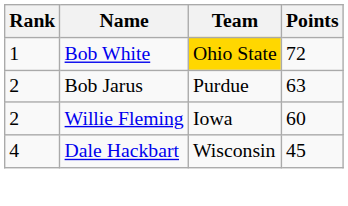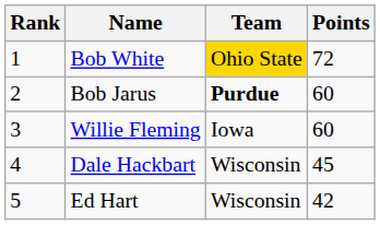 <table class="wikitable" style="font-size: 90%">
 <tr>
 <th>Rank</th>
 <th>Name</th>
 <th>Team</th>
 <th>Points</th>
 </tr>
 <tr>
 <td>1</td>
 <td><a href='#'>Bob White</a></td>
 <td style="background: gold;">Ohio State</td>
 <td>72</td>
 </tr>
 <tr>
 <td>2</td>
 <td>Bob Jarus</td>
-<td>Purdue</td>
-<td>63</td>
+<td><strong>Purdue</strong></td>
+<td>60</td>
 </tr>
 <tr>
-<td>2</td>
+<td>3</td>
 <td><a href='#'>Willie Fleming</a></td>
 <td>Iowa</td>
 <td>60</td>
 </tr>
 <tr>
 <td>4</td>
 <td><a href='#'>Dale Hackbart</a></td>
 <td>Wisconsin</td>
 <td>45</td>
 </tr>
+<tr>
+<td>5</td>
+<td>Ed Hart</td>
+<td>Wisconsin</td>
+<td>42</td>
+</tr>
 </table>
